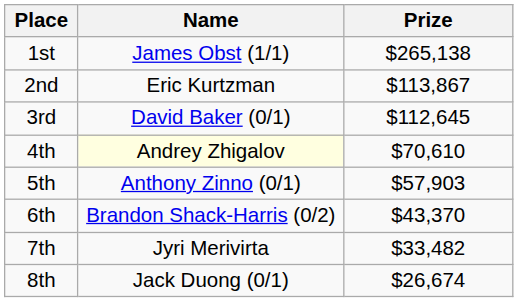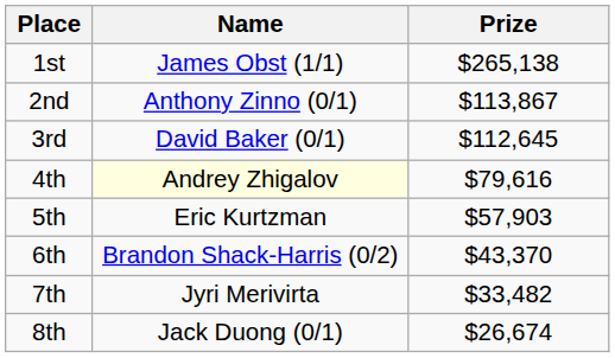 <table class="wikitable">
 <tr>
 <th width="50">Place</th>
 <th width="200">Name</th>
 <th width="125">Prize</th>
 </tr>
 <tr>
 <td align = "center">1st</td>
 <td align = "center"><a href='#'>James Obst</a> (1/1)</td>
 <td align = "center">$265,138</td>
 </tr>
 <tr>
 <td align = "center">2nd</td>
-<td align = "center">Eric Kurtzman</td>
+<td align = "center"><a href='#'>Anthony Zinno</a> (0/1)</td>
 <td align = "center">$113,867</td>
 </tr>
 <tr>
 <td align = "center">3rd</td>
 <td align = "center"><a href='#'>David Baker</a> (0/1)</td>
 <td align = "center">$112,645</td>
 </tr>
 <tr>
 <td align = "center">4th</td>
 <td align = "center" style="background: lightyellow;">Andrey Zhigalov</td>
-<td align = "center">$70,610</td>
+<td align = "center">$79,616</td>
 </tr>
 <tr>
 <td align = "center">5th</td>
-<td align = "center"><a href='#'>Anthony Zinno</a> (0/1)</td>
+<td align = "center">Eric Kurtzman</td>
 <td align = "center">$57,903</td>
 </tr>
 <tr>
 <td align = "center">6th</td>
 <td align = "center"><a href='#'>Brandon Shack-Harris</a> (0/2)</td>
 <td align = "center">$43,370</td>
 </tr>
 <tr>
 <td align = "center">7th</td>
 <td align = "center">Jyri Merivirta</td>
 <td align = "center">$33,482</td>
 </tr>
 <tr>
 <td align = "center">8th</td>
 <td align = "center">Jack Duong (0/1)</td>
 <td align = "center">$26,674</td>
 </tr>
 </table>
